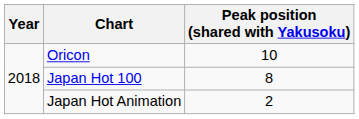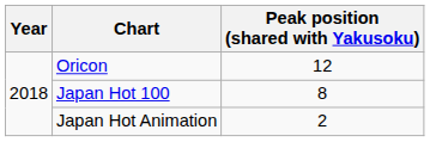 <table class="wikitable">
 <tr>
 <th>Year</th>
 <th>Chart</th>
 <th>Peak position<br>(shared with <a href='#'>Yakusoku</a>)</th>
 </tr>
 <tr>
 <td rowspan="3">2018</td>
 <td><a href='#'>Oricon</a></td>
-<td style="text-align:center">10</td>
+<td style="text-align:center">12</td>
 </tr>
 <tr>
 <td><a href='#'>Japan Hot 100</a></td>
 <td style="text-align:center">8</td>
 </tr>
 <tr>
 <td>Japan Hot Animation </td>
 <td style="text-align:center">2</td>
 </tr>
 </table>
